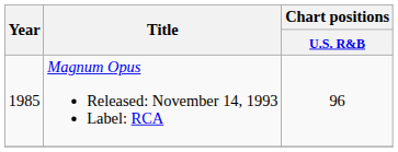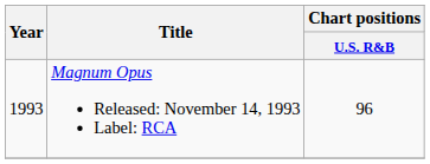 <table class="wikitable">
 <tr>
 <th rowspan="2">Year</th>
 <th rowspan="2">Title</th>
 <th>Chart positions</th>
 </tr>
 <tr>
 <th><small><a href='#'>U.S. R&B</a></small></th>
 </tr>
 <tr>
-<td>1985</td>
+<td>1993</td>
 <td><em><a href='#'>Magnum Opus</a></em><br><ul><li>Released: November 14, 1993</li><li>Label: <a href='#'>RCA</a></li></ul></td>
 <td align="center">96</td>
 </tr>
 <tr>
 </tr>
 </table>
